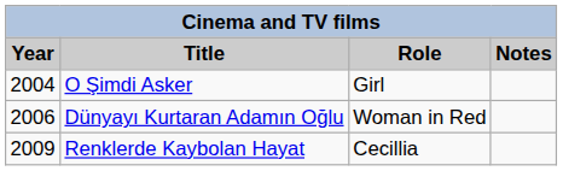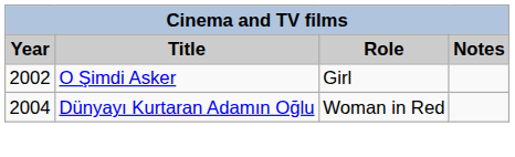 <table class="wikitable" style="font-size:90%">
 <tr>
 <th colspan="4" style="background:LightSteelBlue">Cinema and TV films</th>
 </tr>
 <tr>
 <th style="background:#CCCCCC">Year</th>
 <th style="background:#CCCCCC">Title</th>
 <th style="background:#CCCCCC">Role</th>
 <th style="background:#CCCCCC">Notes</th>
 </tr>
 <tr>
-<td>2004</td>
+<td>2002</td>
 <td><a href='#'>O Şimdi Asker</a></td>
 <td>Girl</td>
 <td></td>
 </tr>
 <tr>
-<td>2006</td>
+<td>2004</td>
 <td><a href='#'>Dünyayı Kurtaran Adamın Oğlu</a></td>
 <td>Woman in Red</td>
 <td></td>
 </tr>
-<tr>
-<td>2009</td>
-<td><a href='#'>Renklerde Kaybolan Hayat</a></td>
-<td>Cecillia</td>
-<td></td>
-</tr>
 </table>
